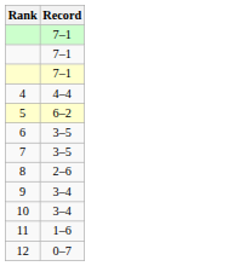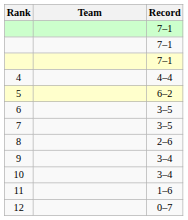 <table class="wikitable" style="text-align:center" style="font-size:90%;">
 <tr>
 <th>Rank</th>
+<th width=170>Team</th>
 <th>Record</th>
 </tr>
 <tr style="background:#ccffcc;">
 <td align=center></td>
+<td align=left></td>
 <td align=center>7–1</td>
 </tr>
 <tr>
 <td align=center></td>
+<td align=left></td>
 <td align=center>7–1</td>
 </tr>
 <tr style="background:#ffffcc;">
 <td align=center></td>
+<td align=left></td>
 <td align=center>7–1</td>
 </tr>
 <tr>
 <td align=center>4</td>
+<td align=left></td>
 <td align=center>4–4</td>
 </tr>
 <tr style="background:#ffffcc;">
 <td align=center>5</td>
+<td align=left></td>
 <td align=center>6–2</td>
 </tr>
 <tr>
 <td align=center>6</td>
+<td align=left></td>
 <td align=center>3–5</td>
 </tr>
 <tr>
 <td align=center>7</td>
+<td align=left></td>
 <td align=center>3–5</td>
 </tr>
 <tr>
 <td align=center>8</td>
+<td align=left></td>
 <td align=center>2–6</td>
 </tr>
 <tr>
 <td align=center>9</td>
+<td align=left></td>
 <td align=center>3–4</td>
 </tr>
 <tr>
 <td align=center>10</td>
+<td align=left></td>
 <td align=center>3–4</td>
 </tr>
 <tr>
 <td align=center>11</td>
+<td align=left></td>
 <td align=center>1–6</td>
 </tr>
 <tr>
 <td align=center>12</td>
+<td align=left></td>
 <td align=center>0–7</td>
 </tr>
 </table>
